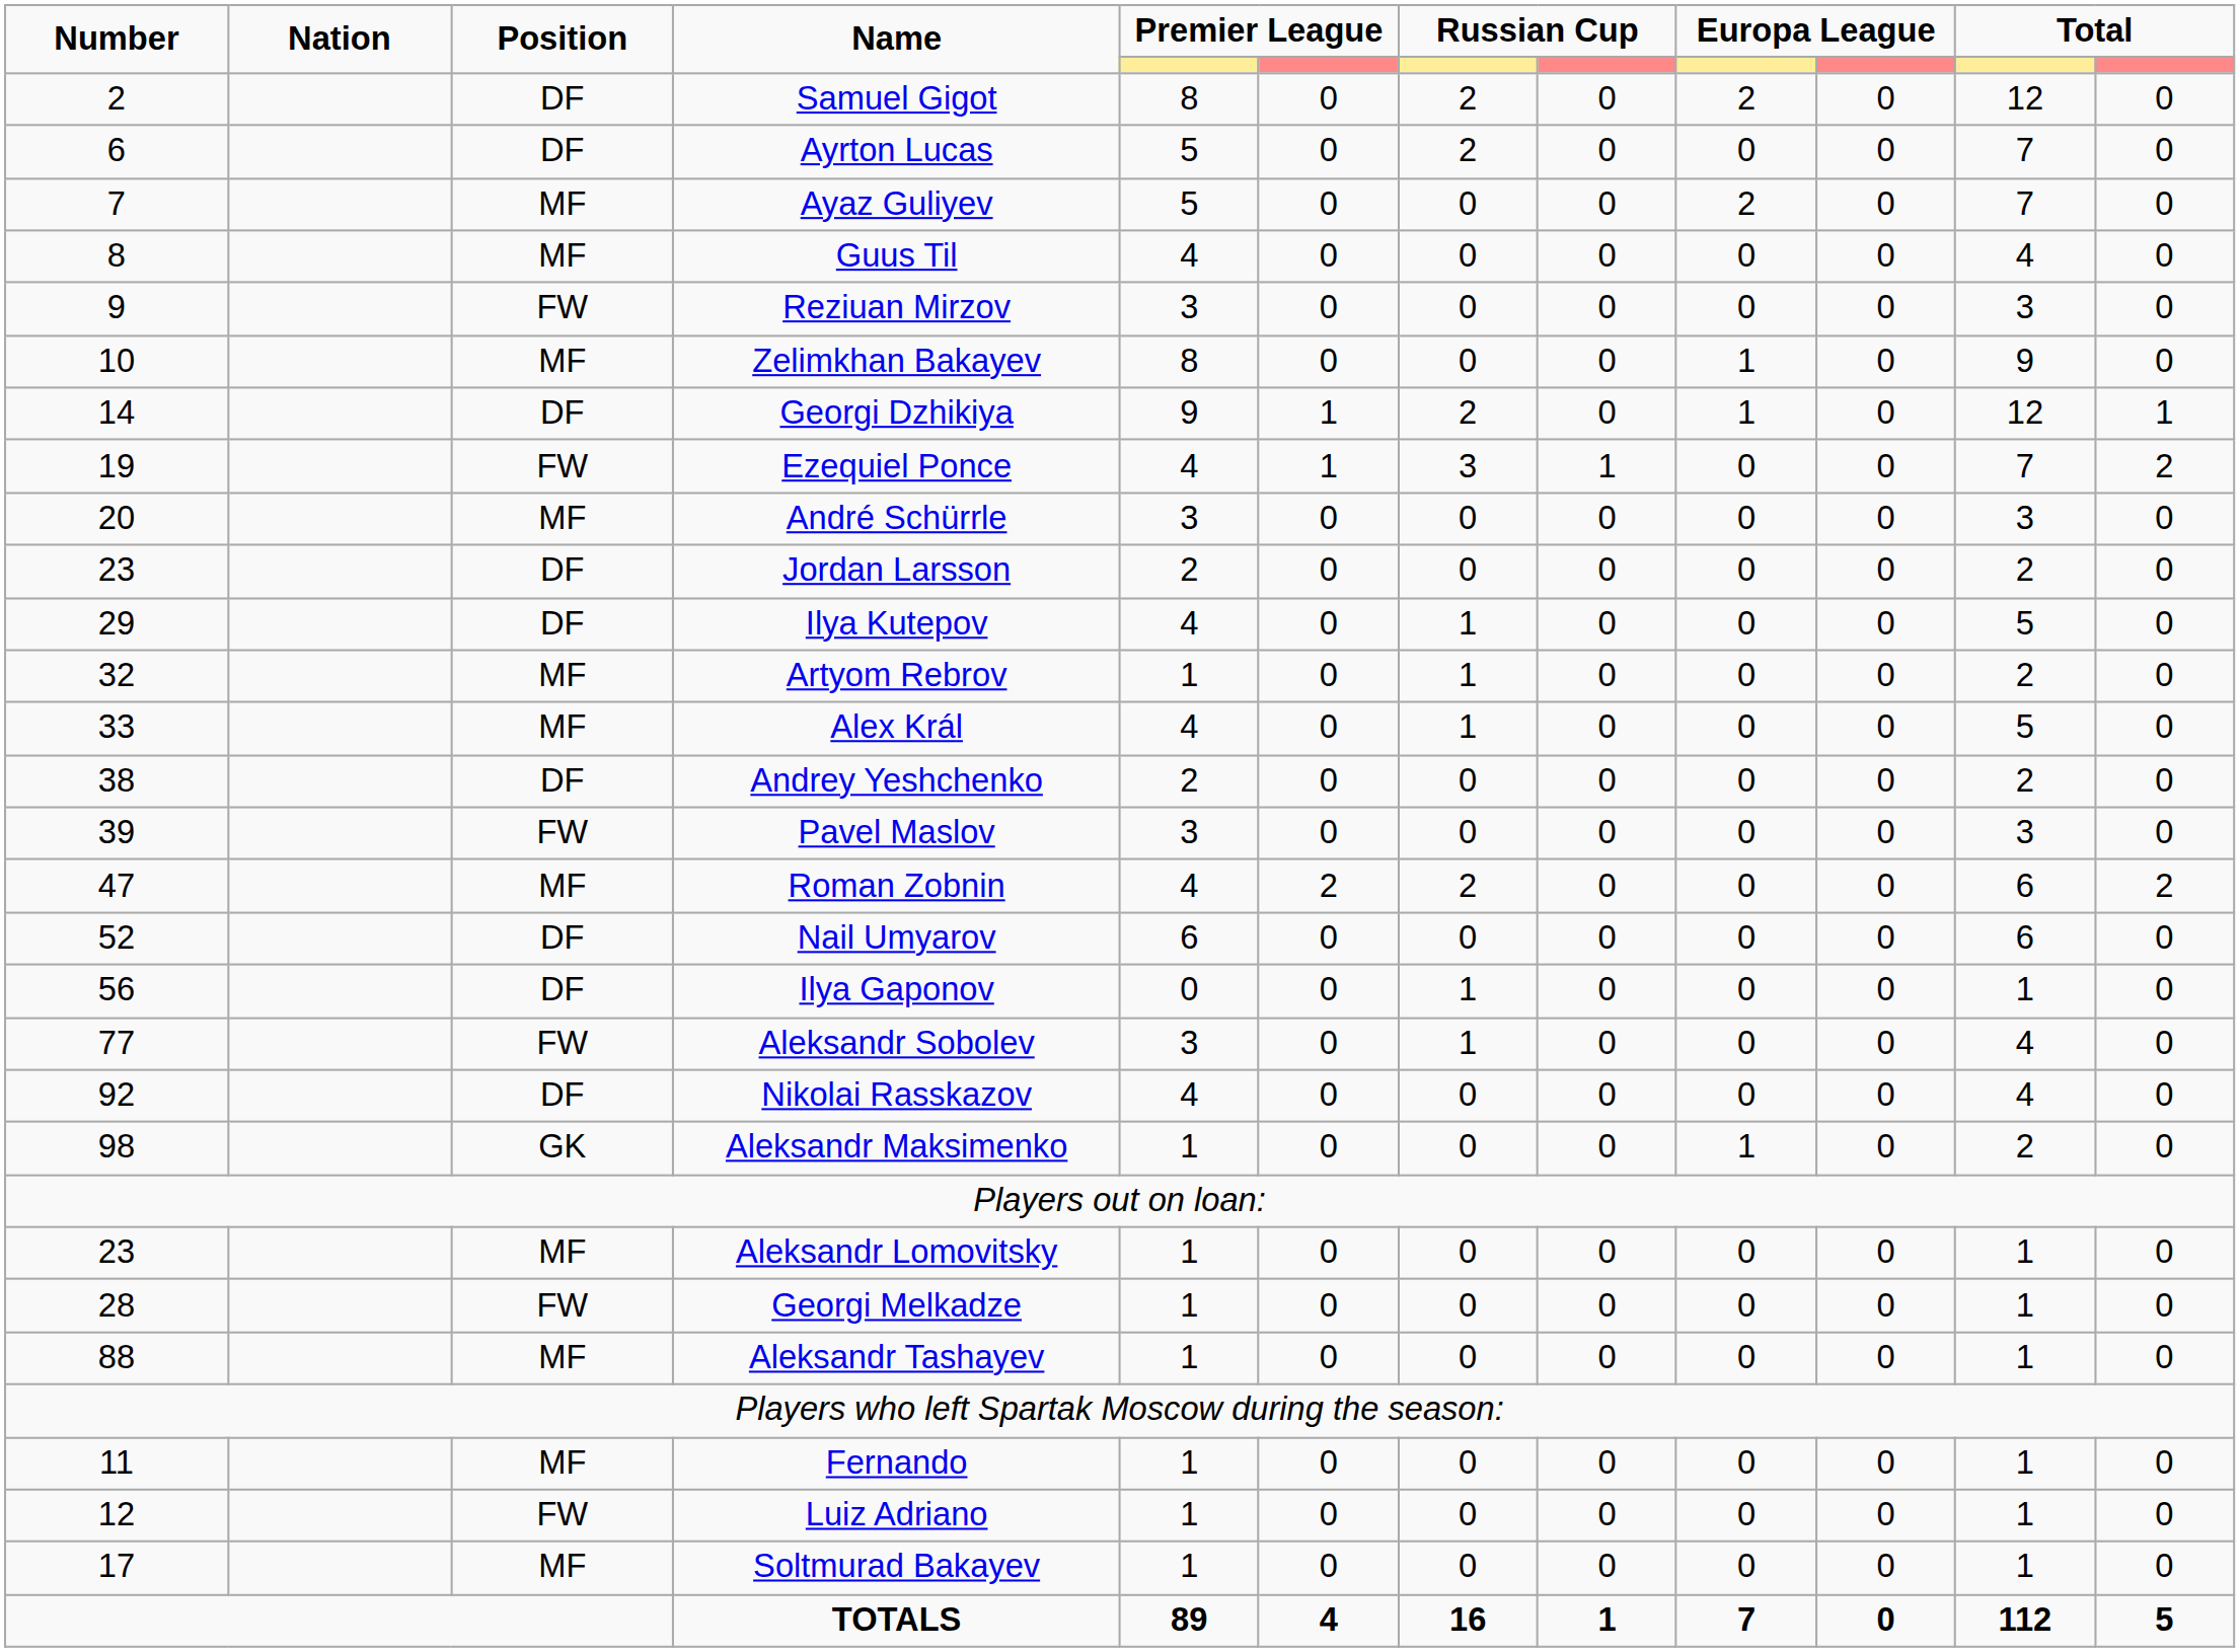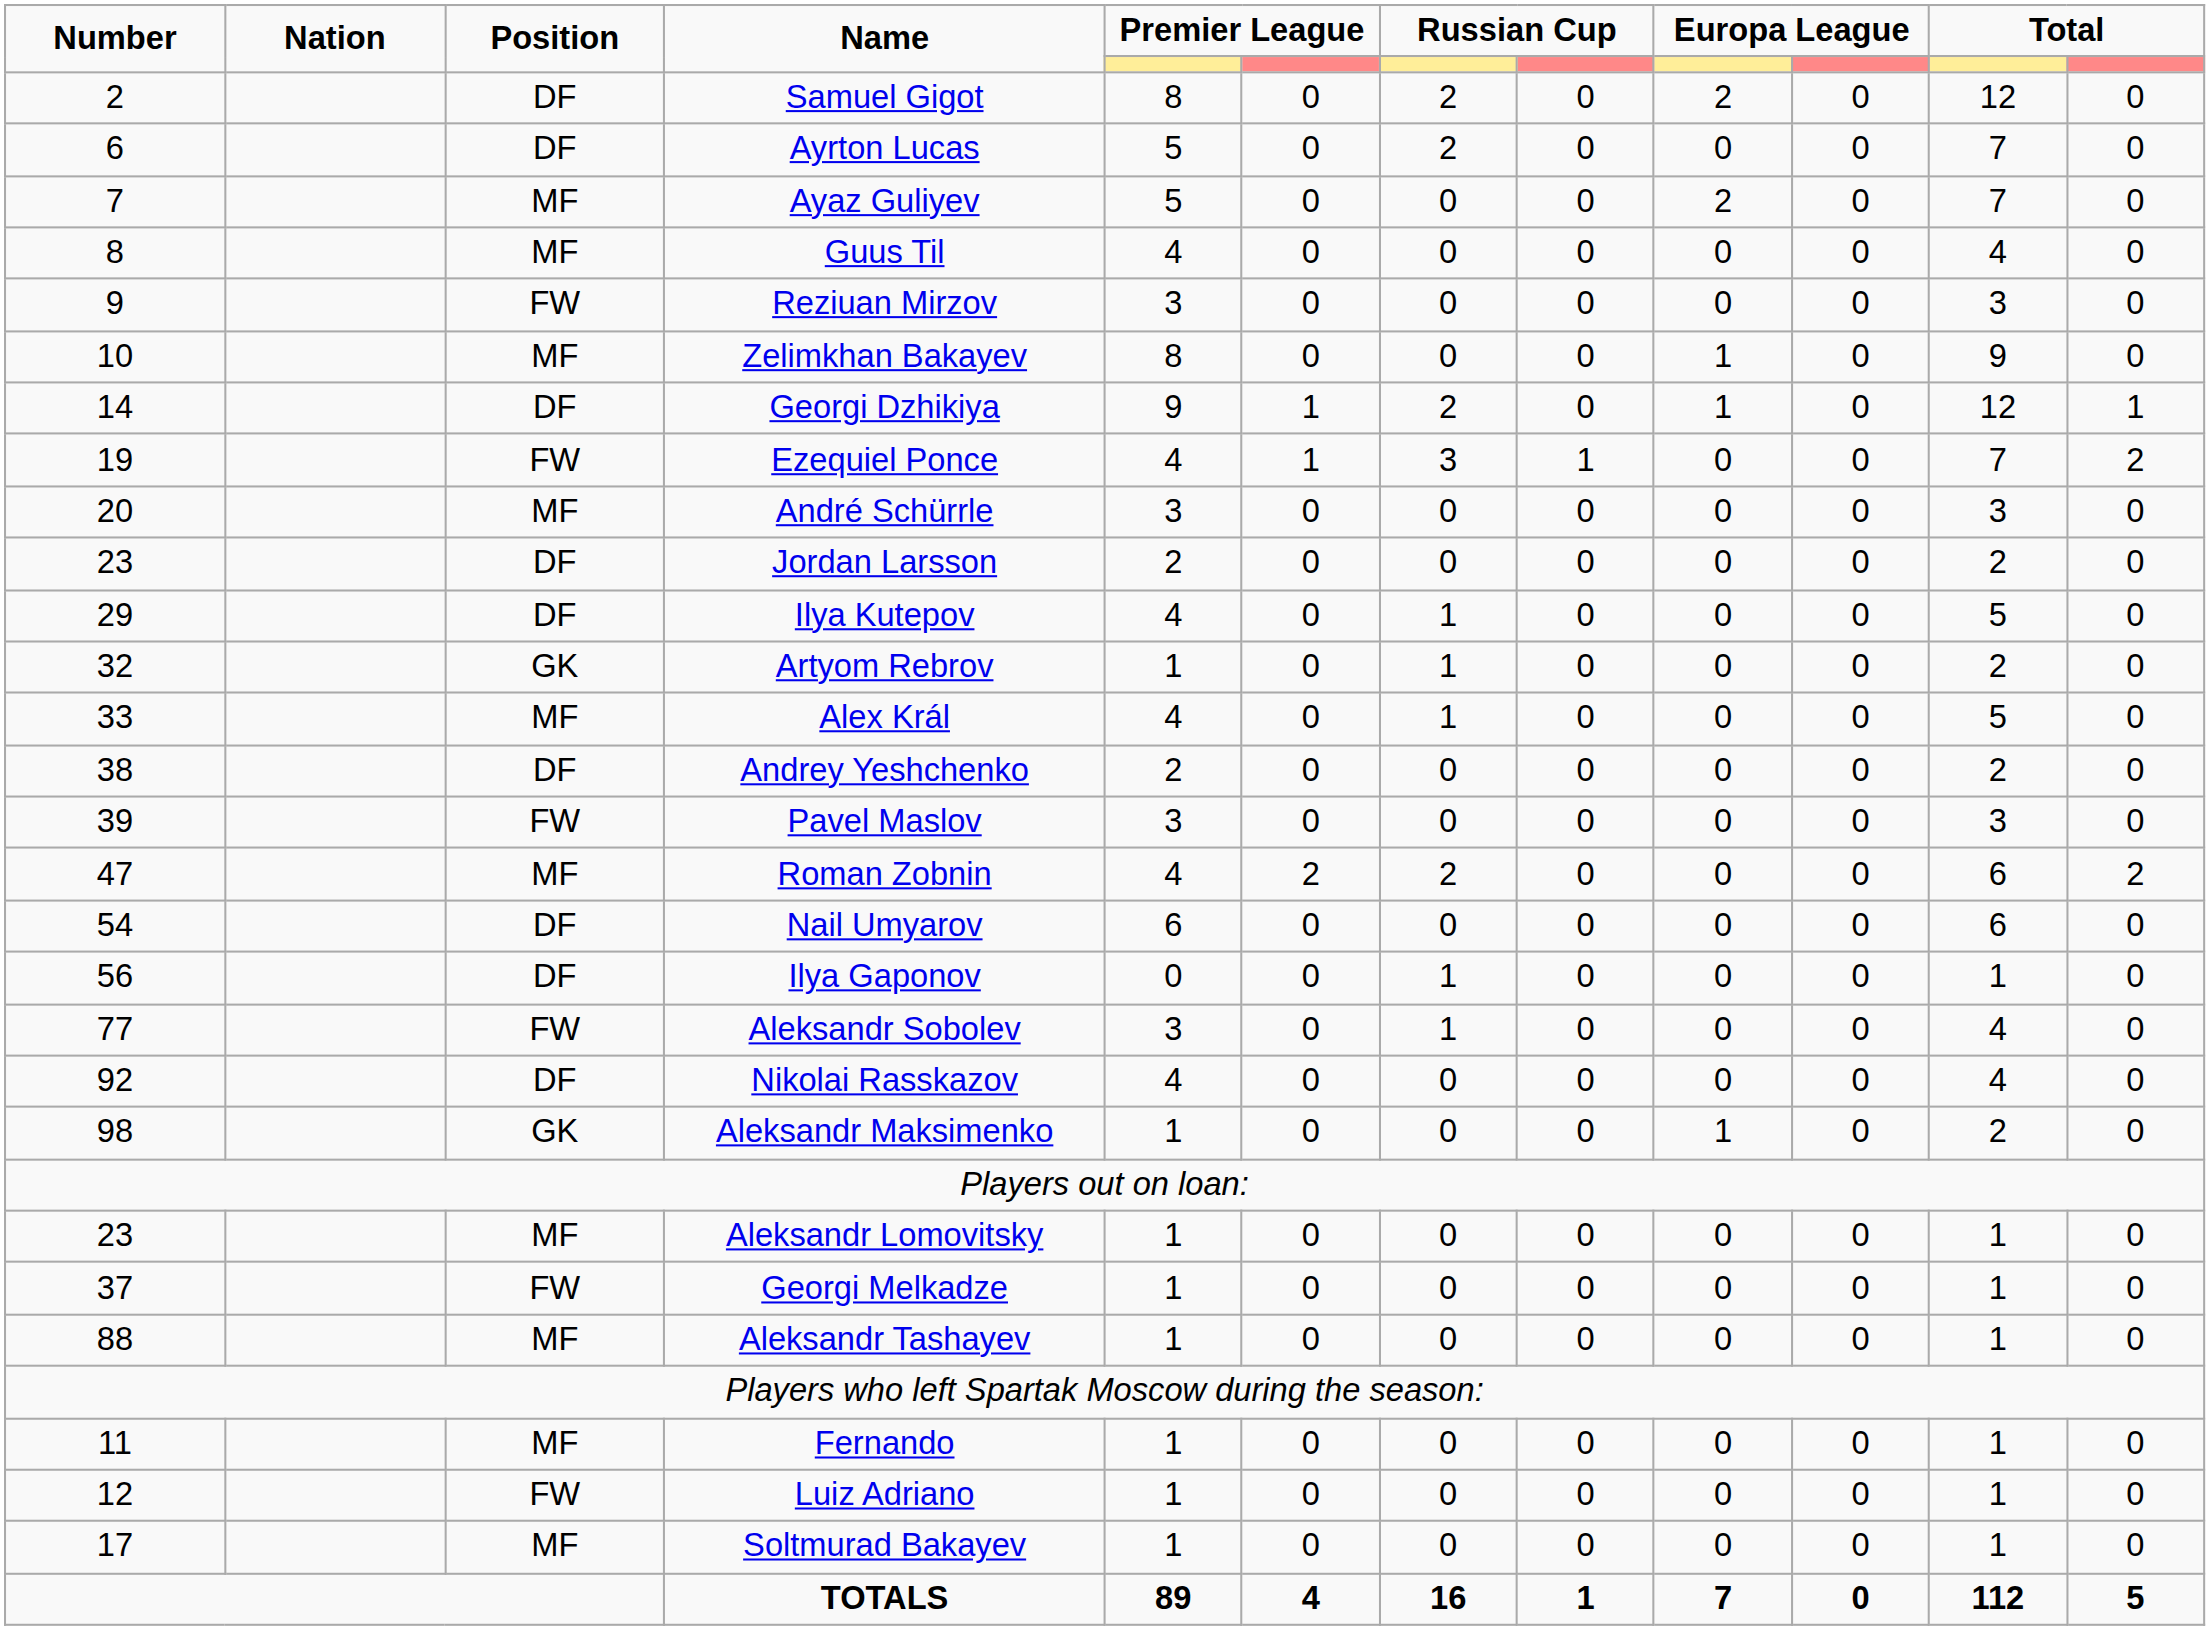 <table class="wikitable" style="font-size: 100%; text-align: center;">
 <tr>
 <td rowspan="2" width="10%" align="center"><strong>Number</strong></td>
 <td rowspan="2" width="10%" align="center"><strong>Nation</strong></td>
 <td rowspan="2" width="10%" align="center"><strong>Position</strong></td>
 <td rowspan="2" width="20%" align="center"><strong>Name</strong></td>
 <td colspan="2" align="center"><strong>Premier League</strong></td>
 <td colspan="2" align="center"><strong>Russian Cup</strong></td>
 <td colspan="2" align="center"><strong>Europa League</strong></td>
 <td colspan="2" align="center"><strong>Total</strong></td>
 </tr>
 <tr>
 <th width=60 style="background: #FFEE99"></th>
 <th width=60 style="background: #FF8888"></th>
 <th width=60 style="background: #FFEE99"></th>
 <th width=60 style="background: #FF8888"></th>
 <th width=60 style="background: #FFEE99"></th>
 <th width=60 style="background: #FF8888"></th>
 <th width=60 style="background: #FFEE99"></th>
 <th width=60 style="background: #FF8888"></th>
 </tr>
 <tr>
 <td>2</td>
 <td></td>
 <td>DF</td>
 <td><a href='#'>Samuel Gigot</a></td>
 <td>8</td>
 <td>0</td>
 <td>2</td>
 <td>0</td>
 <td>2</td>
 <td>0</td>
 <td>12</td>
 <td>0</td>
 </tr>
 <tr>
 <td>6</td>
 <td></td>
 <td>DF</td>
 <td><a href='#'>Ayrton Lucas</a></td>
 <td>5</td>
 <td>0</td>
 <td>2</td>
 <td>0</td>
 <td>0</td>
 <td>0</td>
 <td>7</td>
 <td>0</td>
 </tr>
 <tr>
 <td>7</td>
 <td></td>
 <td>MF</td>
 <td><a href='#'>Ayaz Guliyev</a></td>
 <td>5</td>
 <td>0</td>
 <td>0</td>
 <td>0</td>
 <td>2</td>
 <td>0</td>
 <td>7</td>
 <td>0</td>
 </tr>
 <tr>
 <td>8</td>
 <td></td>
 <td>MF</td>
 <td><a href='#'>Guus Til</a></td>
 <td>4</td>
 <td>0</td>
 <td>0</td>
 <td>0</td>
 <td>0</td>
 <td>0</td>
 <td>4</td>
 <td>0</td>
 </tr>
 <tr>
 <td>9</td>
 <td></td>
 <td>FW</td>
 <td><a href='#'>Reziuan Mirzov</a></td>
 <td>3</td>
 <td>0</td>
 <td>0</td>
 <td>0</td>
 <td>0</td>
 <td>0</td>
 <td>3</td>
 <td>0</td>
 </tr>
 <tr>
 <td>10</td>
 <td></td>
 <td>MF</td>
 <td><a href='#'>Zelimkhan Bakayev</a></td>
 <td>8</td>
 <td>0</td>
 <td>0</td>
 <td>0</td>
 <td>1</td>
 <td>0</td>
 <td>9</td>
 <td>0</td>
 </tr>
 <tr>
 <td>14</td>
 <td></td>
 <td>DF</td>
 <td><a href='#'>Georgi Dzhikiya</a></td>
 <td>9</td>
 <td>1</td>
 <td>2</td>
 <td>0</td>
 <td>1</td>
 <td>0</td>
 <td>12</td>
 <td>1</td>
 </tr>
 <tr>
 <td>19</td>
 <td></td>
 <td>FW</td>
 <td><a href='#'>Ezequiel Ponce</a></td>
 <td>4</td>
 <td>1</td>
 <td>3</td>
 <td>1</td>
 <td>0</td>
 <td>0</td>
 <td>7</td>
 <td>2</td>
 </tr>
 <tr>
 <td>20</td>
 <td></td>
 <td>MF</td>
 <td><a href='#'>André Schürrle</a></td>
 <td>3</td>
 <td>0</td>
 <td>0</td>
 <td>0</td>
 <td>0</td>
 <td>0</td>
 <td>3</td>
 <td>0</td>
 </tr>
 <tr>
 <td>23</td>
 <td></td>
 <td>DF</td>
 <td><a href='#'>Jordan Larsson</a></td>
 <td>2</td>
 <td>0</td>
 <td>0</td>
 <td>0</td>
 <td>0</td>
 <td>0</td>
 <td>2</td>
 <td>0</td>
 </tr>
 <tr>
 <td>29</td>
 <td></td>
 <td>DF</td>
 <td><a href='#'>Ilya Kutepov</a></td>
 <td>4</td>
 <td>0</td>
 <td>1</td>
 <td>0</td>
 <td>0</td>
 <td>0</td>
 <td>5</td>
 <td>0</td>
 </tr>
 <tr>
 <td>32</td>
 <td></td>
-<td>MF</td>
+<td>GK</td>
 <td><a href='#'>Artyom Rebrov</a></td>
 <td>1</td>
 <td>0</td>
 <td>1</td>
 <td>0</td>
 <td>0</td>
 <td>0</td>
 <td>2</td>
 <td>0</td>
 </tr>
 <tr>
 <td>33</td>
 <td></td>
 <td>MF</td>
 <td><a href='#'>Alex Král</a></td>
 <td>4</td>
 <td>0</td>
 <td>1</td>
 <td>0</td>
 <td>0</td>
 <td>0</td>
 <td>5</td>
 <td>0</td>
 </tr>
 <tr>
 <td>38</td>
 <td></td>
 <td>DF</td>
 <td><a href='#'>Andrey Yeshchenko</a></td>
 <td>2</td>
 <td>0</td>
 <td>0</td>
 <td>0</td>
 <td>0</td>
 <td>0</td>
 <td>2</td>
 <td>0</td>
 </tr>
 <tr>
 <td>39</td>
 <td></td>
 <td>FW</td>
 <td><a href='#'>Pavel Maslov</a></td>
 <td>3</td>
 <td>0</td>
 <td>0</td>
 <td>0</td>
 <td>0</td>
 <td>0</td>
 <td>3</td>
 <td>0</td>
 </tr>
 <tr>
 <td>47</td>
 <td></td>
 <td>MF</td>
 <td><a href='#'>Roman Zobnin</a></td>
 <td>4</td>
 <td>2</td>
 <td>2</td>
 <td>0</td>
 <td>0</td>
 <td>0</td>
 <td>6</td>
 <td>2</td>
 </tr>
 <tr>
-<td>52</td>
+<td>54</td>
 <td></td>
 <td>DF</td>
 <td><a href='#'>Nail Umyarov</a></td>
 <td>6</td>
 <td>0</td>
 <td>0</td>
 <td>0</td>
 <td>0</td>
 <td>0</td>
 <td>6</td>
 <td>0</td>
 </tr>
 <tr>
 <td>56</td>
 <td></td>
 <td>DF</td>
 <td><a href='#'>Ilya Gaponov</a></td>
 <td>0</td>
 <td>0</td>
 <td>1</td>
 <td>0</td>
 <td>0</td>
 <td>0</td>
 <td>1</td>
 <td>0</td>
 </tr>
 <tr>
 <td>77</td>
 <td></td>
 <td>FW</td>
 <td><a href='#'>Aleksandr Sobolev</a></td>
 <td>3</td>
 <td>0</td>
 <td>1</td>
 <td>0</td>
 <td>0</td>
 <td>0</td>
 <td>4</td>
 <td>0</td>
 </tr>
 <tr>
 <td>92</td>
 <td></td>
 <td>DF</td>
 <td><a href='#'>Nikolai Rasskazov</a></td>
 <td>4</td>
 <td>0</td>
 <td>0</td>
 <td>0</td>
 <td>0</td>
 <td>0</td>
 <td>4</td>
 <td>0</td>
 </tr>
 <tr>
 <td>98</td>
 <td></td>
 <td>GK</td>
 <td><a href='#'>Aleksandr Maksimenko</a></td>
 <td>1</td>
 <td>0</td>
 <td>0</td>
 <td>0</td>
 <td>1</td>
 <td>0</td>
 <td>2</td>
 <td>0</td>
 </tr>
 <tr>
 <td colspan="14"><em>Players out on loan:</em></td>
 </tr>
 <tr>
 <td>23</td>
 <td></td>
 <td>MF</td>
 <td><a href='#'>Aleksandr Lomovitsky</a></td>
 <td>1</td>
 <td>0</td>
 <td>0</td>
 <td>0</td>
 <td>0</td>
 <td>0</td>
 <td>1</td>
 <td>0</td>
 </tr>
 <tr>
-<td>28</td>
+<td>37</td>
 <td></td>
 <td>FW</td>
 <td><a href='#'>Georgi Melkadze</a></td>
 <td>1</td>
 <td>0</td>
 <td>0</td>
 <td>0</td>
 <td>0</td>
 <td>0</td>
 <td>1</td>
 <td>0</td>
 </tr>
 <tr>
 <td>88</td>
 <td></td>
 <td>MF</td>
 <td><a href='#'>Aleksandr Tashayev</a></td>
 <td>1</td>
 <td>0</td>
 <td>0</td>
 <td>0</td>
 <td>0</td>
 <td>0</td>
 <td>1</td>
 <td>0</td>
 </tr>
 <tr>
 <td colspan="14"><em>Players who left Spartak Moscow during the season:</em></td>
 </tr>
 <tr>
 <td>11</td>
 <td></td>
 <td>MF</td>
 <td><a href='#'>Fernando</a></td>
 <td>1</td>
 <td>0</td>
 <td>0</td>
 <td>0</td>
 <td>0</td>
 <td>0</td>
 <td>1</td>
 <td>0</td>
 </tr>
 <tr>
 <td>12</td>
 <td></td>
 <td>FW</td>
 <td><a href='#'>Luiz Adriano</a></td>
 <td>1</td>
 <td>0</td>
 <td>0</td>
 <td>0</td>
 <td>0</td>
 <td>0</td>
 <td>1</td>
 <td>0</td>
 </tr>
 <tr>
 <td>17</td>
 <td></td>
 <td>MF</td>
 <td><a href='#'>Soltmurad Bakayev</a></td>
 <td>1</td>
 <td>0</td>
 <td>0</td>
 <td>0</td>
 <td>0</td>
 <td>0</td>
 <td>1</td>
 <td>0</td>
 </tr>
 <tr>
 <td colspan="3"></td>
 <td><strong>TOTALS</strong></td>
 <td><strong>89</strong></td>
 <td><strong>4</strong></td>
 <td><strong>16</strong></td>
 <td><strong>1</strong></td>
 <td><strong>7</strong></td>
 <td><strong>0</strong></td>
 <td><strong>112</strong></td>
 <td><strong>5</strong></td>
 </tr>
 </table>
